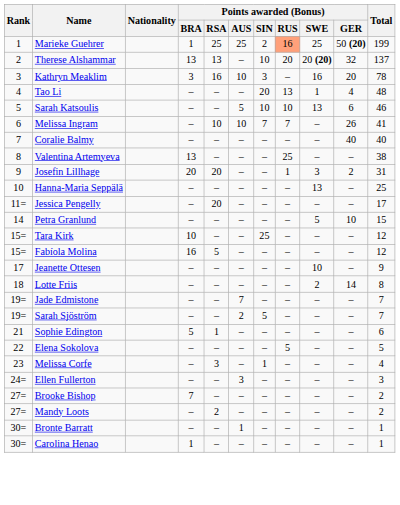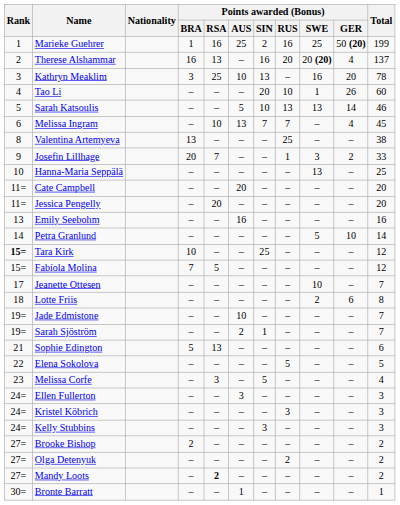 <table class="wikitable">
 <tr>
 <th rowspan="2">Rank</th>
 <th rowspan="2">Name</th>
 <th rowspan="2">Nationality</th>
 <th colspan="7">Points awarded (<strong>Bonus</strong>)</th>
 <th rowspan="2">Total</th>
 </tr>
 <tr>
 <th>BRA</th>
 <th>RSA</th>
 <th>AUS</th>
 <th>SIN</th>
 <th>RUS</th>
 <th>SWE</th>
 <th>GER</th>
 </tr>
 <tr>
 <td align="center">1</td>
 <td><a href='#'>Marieke Guehrer</a></td>
 <td></td>
 <td align="center">1</td>
-<td align="center">25</td>
+<td align="center">16</td>
 <td align="center">25</td>
 <td align="center">2</td>
-<td align="center" style="background: lightsalmon;">16</td>
+<td align="center">16</td>
 <td align="center">25</td>
 <td align="center">50 <strong>(20)</strong></td>
 <td align="center">199</td>
 </tr>
 <tr>
 <td align="center">2</td>
 <td><a href='#'>Therese Alshammar</a></td>
 <td></td>
-<td align="center">13</td>
+<td align="center">16</td>
 <td align="center">13</td>
 <td align="center">–</td>
-<td align="center">10</td>
+<td align="center">16</td>
 <td align="center">20</td>
 <td align="center">20 <strong>(20)</strong></td>
-<td align="center">32</td>
+<td align="center">4</td>
 <td align="center">137</td>
 </tr>
 <tr>
 <td align="center">3</td>
 <td><a href='#'>Kathryn Meaklim</a></td>
 <td></td>
 <td align="center">3</td>
-<td align="center">16</td>
+<td align="center">25</td>
 <td align="center">10</td>
-<td align="center">3</td>
+<td align="center">13</td>
 <td align="center">–</td>
 <td align="center">16</td>
 <td align="center">20</td>
 <td align="center">78</td>
 </tr>
 <tr>
 <td align="center">4</td>
 <td><a href='#'>Tao Li</a></td>
 <td></td>
 <td align="center">–</td>
 <td align="center">–</td>
 <td align="center">–</td>
 <td align="center">20</td>
-<td align="center">13</td>
+<td align="center">10</td>
 <td align="center">1</td>
-<td align="center">4</td>
-<td align="center">48</td>
+<td align="center">26</td>
+<td align="center">60</td>
 </tr>
 <tr>
 <td align="center">5</td>
 <td><a href='#'>Sarah Katsoulis</a></td>
 <td></td>
 <td align="center">–</td>
 <td align="center">–</td>
 <td align="center">5</td>
 <td align="center">10</td>
-<td align="center">10</td>
 <td align="center">13</td>
-<td align="center">6</td>
+<td align="center">13</td>
+<td align="center">14</td>
 <td align="center">46</td>
 </tr>
 <tr>
 <td align="center">6</td>
 <td><a href='#'>Melissa Ingram</a></td>
 <td></td>
 <td align="center">–</td>
 <td align="center">10</td>
-<td align="center">10</td>
+<td align="center">13</td>
 <td align="center">7</td>
 <td align="center">7</td>
 <td align="center">–</td>
-<td align="center">26</td>
-<td align="center">41</td>
-</tr>
-<tr>
-<td align="center">7</td>
-<td><a href='#'>Coralie Balmy</a></td>
-<td></td>
-<td align="center">–</td>
-<td align="center">–</td>
-<td align="center">–</td>
-<td align="center">–</td>
-<td align="center">–</td>
-<td align="center">–</td>
-<td align="center">40</td>
-<td align="center">40</td>
+<td align="center">4</td>
+<td align="center">45</td>
 </tr>
 <tr>
 <td align="center">8</td>
 <td><a href='#'>Valentina Artemyeva</a></td>
 <td></td>
 <td align="center">13</td>
 <td align="center">–</td>
 <td align="center">–</td>
 <td align="center">–</td>
 <td align="center">25</td>
 <td align="center">–</td>
 <td align="center">–</td>
 <td align="center">38</td>
 </tr>
 <tr>
 <td align="center">9</td>
 <td><a href='#'>Josefin Lillhage</a></td>
 <td></td>
 <td align="center">20</td>
-<td align="center">20</td>
+<td align="center">7</td>
 <td align="center">–</td>
 <td align="center">–</td>
 <td align="center">1</td>
 <td align="center">3</td>
 <td align="center">2</td>
-<td align="center">31</td>
+<td align="center">33</td>
 </tr>
 <tr>
 <td align="center">10</td>
 <td><a href='#'>Hanna-Maria Seppälä</a></td>
 <td></td>
 <td align="center">–</td>
 <td align="center">–</td>
 <td align="center">–</td>
 <td align="center">–</td>
 <td align="center">–</td>
 <td align="center">13</td>
 <td align="center">–</td>
 <td align="center">25</td>
 </tr>
 <tr>
 <td align="center">11=</td>
+<td><a href='#'>Cate Campbell</a></td>
+<td></td>
+<td align="center">–</td>
+<td align="center">–</td>
+<td align="center">20</td>
+<td align="center">–</td>
+<td align="center">–</td>
+<td align="center">–</td>
+<td align="center">–</td>
+<td align="center">20</td>
+</tr>
+<tr>
+<td align="center">11=</td>
 <td><a href='#'>Jessica Pengelly</a></td>
 <td></td>
 <td align="center">–</td>
 <td align="center">20</td>
 <td align="center">–</td>
 <td align="center">–</td>
 <td align="center">–</td>
 <td align="center">–</td>
 <td align="center">–</td>
-<td align="center">17</td>
+<td align="center">20</td>
+</tr>
+<tr>
+<td align="center">13</td>
+<td><a href='#'>Emily Seebohm</a></td>
+<td></td>
+<td align="center">–</td>
+<td align="center">–</td>
+<td align="center">16</td>
+<td align="center">–</td>
+<td align="center">–</td>
+<td align="center">–</td>
+<td align="center">–</td>
+<td align="center">16</td>
 </tr>
 <tr>
 <td align="center">14</td>
 <td><a href='#'>Petra Granlund</a></td>
 <td></td>
 <td align="center">–</td>
 <td align="center">–</td>
 <td align="center">–</td>
 <td align="center">–</td>
 <td align="center">–</td>
 <td align="center">5</td>
 <td align="center">10</td>
-<td align="center">15</td>
+<td align="center">14</td>
 </tr>
 <tr>
-<td align="center">15=</td>
+<td align="center"><strong>15=</strong></td>
 <td><a href='#'>Tara Kirk</a></td>
 <td></td>
 <td align="center">10</td>
 <td align="center">–</td>
 <td align="center">–</td>
 <td align="center">25</td>
 <td align="center">–</td>
 <td align="center">–</td>
 <td align="center">–</td>
 <td align="center">12</td>
 </tr>
 <tr>
 <td align="center">15=</td>
 <td><a href='#'>Fabíola Molina</a></td>
 <td></td>
-<td align="center">16</td>
+<td align="center">7</td>
 <td align="center">5</td>
 <td align="center">–</td>
 <td align="center">–</td>
 <td align="center">–</td>
 <td align="center">–</td>
 <td align="center">–</td>
 <td align="center">12</td>
 </tr>
 <tr>
 <td align="center">17</td>
 <td><a href='#'>Jeanette Ottesen</a></td>
 <td></td>
 <td align="center">–</td>
 <td align="center">–</td>
 <td align="center">–</td>
 <td align="center">–</td>
 <td align="center">–</td>
 <td align="center">10</td>
 <td align="center">–</td>
-<td align="center">9</td>
+<td align="center">7</td>
 </tr>
 <tr>
 <td align="center">18</td>
 <td><a href='#'>Lotte Friis</a></td>
 <td></td>
 <td align="center">–</td>
 <td align="center">–</td>
 <td align="center">–</td>
 <td align="center">–</td>
 <td align="center">–</td>
 <td align="center">2</td>
-<td align="center">14</td>
+<td align="center">6</td>
 <td align="center">8</td>
 </tr>
 <tr>
 <td align="center">19=</td>
 <td><a href='#'>Jade Edmistone</a></td>
 <td></td>
 <td align="center">–</td>
 <td align="center">–</td>
-<td align="center">7</td>
+<td align="center">10</td>
 <td align="center">–</td>
 <td align="center">–</td>
 <td align="center">–</td>
 <td align="center">–</td>
 <td align="center">7</td>
 </tr>
 <tr>
 <td align="center">19=</td>
 <td><a href='#'>Sarah Sjöström</a></td>
 <td></td>
 <td align="center">–</td>
 <td align="center">–</td>
 <td align="center">2</td>
-<td align="center">5</td>
+<td align="center">1</td>
 <td align="center">–</td>
 <td align="center">–</td>
 <td align="center">–</td>
 <td align="center">7</td>
 </tr>
 <tr>
 <td align="center">21</td>
 <td><a href='#'>Sophie Edington</a></td>
 <td></td>
 <td align="center">5</td>
-<td align="center">1</td>
+<td align="center">13</td>
 <td align="center">–</td>
 <td align="center">–</td>
 <td align="center">–</td>
 <td align="center">–</td>
 <td align="center">–</td>
 <td align="center">6</td>
 </tr>
 <tr>
 <td align="center">22</td>
 <td><a href='#'>Elena Sokolova</a></td>
 <td></td>
 <td align="center">–</td>
 <td align="center">–</td>
 <td align="center">–</td>
 <td align="center">–</td>
 <td align="center">5</td>
 <td align="center">–</td>
 <td align="center">–</td>
 <td align="center">5</td>
 </tr>
 <tr>
 <td align="center">23</td>
 <td><a href='#'>Melissa Corfe</a></td>
 <td></td>
 <td align="center">–</td>
 <td align="center">3</td>
 <td align="center">–</td>
-<td align="center">1</td>
+<td align="center">5</td>
 <td align="center">–</td>
 <td align="center">–</td>
 <td align="center">–</td>
 <td align="center">4</td>
 </tr>
 <tr>
 <td align="center">24=</td>
 <td><a href='#'>Ellen Fullerton</a></td>
 <td></td>
 <td align="center">–</td>
 <td align="center">–</td>
 <td align="center">3</td>
 <td align="center">–</td>
 <td align="center">–</td>
 <td align="center">–</td>
 <td align="center">–</td>
 <td align="center">3</td>
 </tr>
 <tr>
+<td align="center">24=</td>
+<td><a href='#'>Kristel Köbrich</a></td>
+<td></td>
+<td align="center">–</td>
+<td align="center">–</td>
+<td align="center">–</td>
+<td align="center">–</td>
+<td align="center">3</td>
+<td align="center">–</td>
+<td align="center">–</td>
+<td align="center">3</td>
+</tr>
+<tr>
+<td align="center">24=</td>
+<td><a href='#'>Kelly Stubbins</a></td>
+<td></td>
+<td align="center">–</td>
+<td align="center">–</td>
+<td align="center">–</td>
+<td align="center">3</td>
+<td align="center">–</td>
+<td align="center">–</td>
+<td align="center">–</td>
+<td align="center">3</td>
+</tr>
+<tr>
 <td align="center">27=</td>
 <td><a href='#'>Brooke Bishop</a></td>
 <td></td>
-<td align="center">7</td>
+<td align="center">2</td>
 <td align="center">–</td>
 <td align="center">–</td>
 <td align="center">–</td>
 <td align="center">–</td>
 <td align="center">–</td>
 <td align="center">–</td>
 <td align="center">2</td>
 </tr>
 <tr>
 <td align="center">27=</td>
+<td><a href='#'>Olga Detenyuk</a></td>
+<td></td>
+<td align="center">–</td>
+<td align="center">–</td>
+<td align="center">–</td>
+<td align="center">–</td>
+<td align="center">2</td>
+<td align="center">–</td>
+<td align="center">–</td>
+<td align="center">2</td>
+</tr>
+<tr>
+<td align="center">27=</td>
 <td><a href='#'>Mandy Loots</a></td>
 <td></td>
 <td align="center">–</td>
-<td align="center">2</td>
+<td align="center"><strong>2</strong></td>
 <td align="center">–</td>
 <td align="center">–</td>
 <td align="center">–</td>
 <td align="center">–</td>
 <td align="center">–</td>
 <td align="center">2</td>
 </tr>
 <tr>
 <td align="center">30=</td>
 <td><a href='#'>Bronte Barratt</a></td>
 <td></td>
 <td align="center">–</td>
 <td align="center">–</td>
 <td align="center">1</td>
 <td align="center">–</td>
 <td align="center">–</td>
 <td align="center">–</td>
 <td align="center">–</td>
 <td align="center">1</td>
 </tr>
-<tr>
-<td align="center">30=</td>
-<td><a href='#'>Carolina Henao</a></td>
-<td></td>
-<td align="center">1</td>
-<td align="center">–</td>
-<td align="center">–</td>
-<td align="center">–</td>
-<td align="center">–</td>
-<td align="center">–</td>
-<td align="center">–</td>
-<td align="center">1</td>
-</tr>
 </table>
